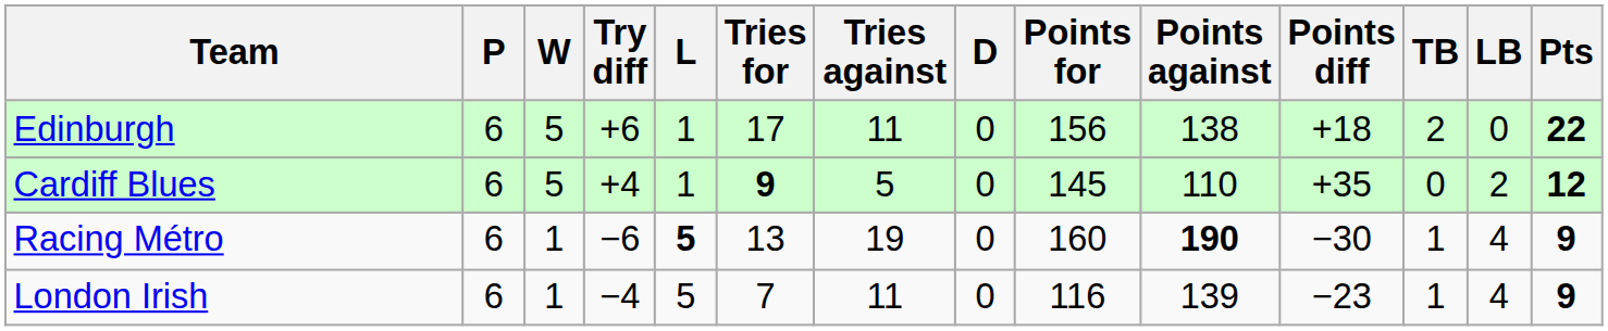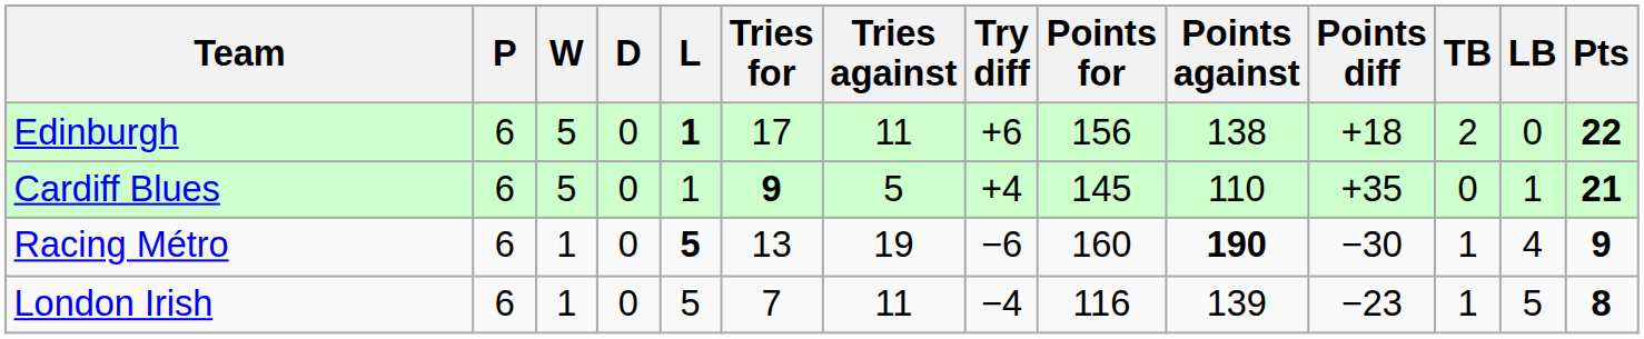 <table class="wikitable" style="text-align: center;">
 <tr>
 <th style="width:200px;">Team</th>
 <th width="20">P</th>
 <th width="20">W</th>
-<th width="20">Try diff</th>
+<th width="20">D</th>
 <th width="20">L</th>
 <th width="20">Tries for</th>
 <th width="20">Tries against</th>
-<th width="20">D</th>
+<th width="20">Try diff</th>
 <th width="20">Points for</th>
 <th width="20">Points against</th>
 <th width="25">Points diff</th>
 <th width="20">TB</th>
 <th width="20">LB</th>
 <th width="20">Pts</th>
 </tr>
 <tr style="background:#cfc;">
 <td align=left> <a href='#'>Edinburgh</a></td>
 <td>6</td>
 <td>5</td>
-<td>+6</td>
-<td>1</td>
+<td>0</td>
+<td><strong>1</strong></td>
 <td>17</td>
 <td>11</td>
-<td>0</td>
+<td>+6</td>
 <td>156</td>
 <td>138</td>
 <td>+18</td>
 <td>2</td>
 <td>0</td>
 <td><strong>22</strong></td>
 </tr>
 <tr style="background:#cfc;">
 <td align=left> <a href='#'>Cardiff Blues</a></td>
 <td>6</td>
 <td>5</td>
-<td>+4</td>
+<td>0</td>
 <td>1</td>
 <td><strong>9</strong></td>
 <td>5</td>
-<td>0</td>
+<td>+4</td>
 <td>145</td>
 <td>110</td>
 <td>+35</td>
 <td>0</td>
-<td>2</td>
-<td><strong>12</strong></td>
+<td>1</td>
+<td><strong>21</strong></td>
 </tr>
 <tr>
 <td align=left> <a href='#'>Racing Métro</a></td>
 <td>6</td>
 <td>1</td>
-<td>−6</td>
+<td>0</td>
 <td><strong>5</strong></td>
 <td>13</td>
 <td>19</td>
-<td>0</td>
+<td>−6</td>
 <td>160</td>
 <td><strong>190</strong></td>
 <td>−30</td>
 <td>1</td>
 <td>4</td>
 <td><strong>9</strong></td>
 </tr>
 <tr>
 <td align=left> <a href='#'>London Irish</a></td>
 <td>6</td>
 <td>1</td>
-<td>−4</td>
+<td>0</td>
 <td>5</td>
 <td>7</td>
 <td>11</td>
-<td>0</td>
+<td>−4</td>
 <td>116</td>
 <td>139</td>
 <td>−23</td>
 <td>1</td>
-<td>4</td>
-<td><strong>9</strong></td>
+<td>5</td>
+<td><strong>8</strong></td>
 </tr>
 </table>
